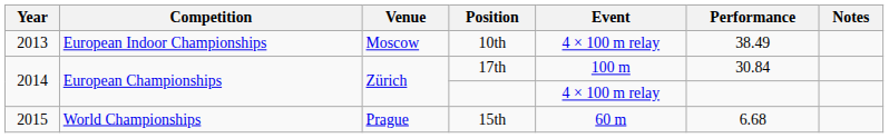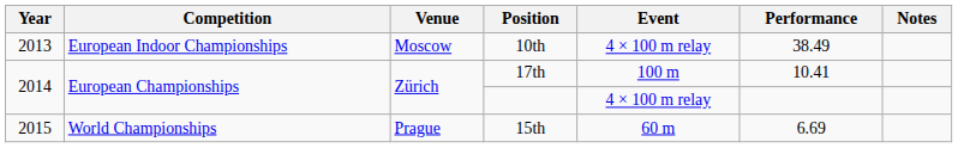 <table class="wikitable" width=65% style="font-size:90%; text-align:center;">
 <tr>
 <th>Year</th>
 <th>Competition</th>
 <th>Venue</th>
 <th>Position</th>
 <th>Event</th>
 <th>Performance</th>
 <th>Notes</th>
 </tr>
 <tr>
 <td>2013</td>
 <td align=left><a href='#'>European Indoor Championships</a></td>
 <td align=left> <a href='#'>Moscow</a></td>
 <td>10th </td>
 <td><a href='#'>4 × 100 m relay</a></td>
 <td>38.49</td>
 <td></td>
 </tr>
 <tr>
 <td rowspan=2>2014</td>
 <td align=left rowspan=2><a href='#'>European Championships</a></td>
 <td align=left rowspan=2> <a href='#'>Zürich</a></td>
 <td>17th </td>
 <td><a href='#'>100 m</a></td>
-<td>30.84</td>
+<td>10.41</td>
 <td></td>
 </tr>
 <tr>
 <td></td>
 <td><a href='#'>4 × 100 m relay</a></td>
 <td></td>
 <td></td>
 </tr>
 <tr>
 <td>2015</td>
 <td align=left><a href='#'>World Championships</a></td>
 <td align=left> <a href='#'>Prague</a></td>
 <td>15th </td>
 <td><a href='#'>60 m</a></td>
-<td>6.68</td>
+<td>6.69</td>
 <td></td>
 </tr>
 </table>
